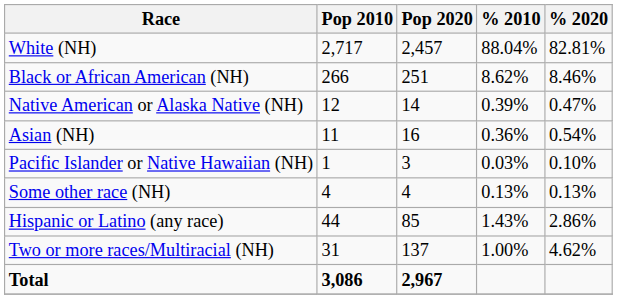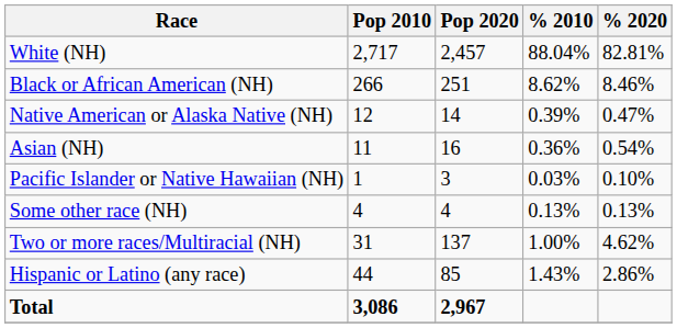 <table class="wikitable">
 <tr>
 <th>Race</th>
 <th>Pop 2010</th>
 <th>Pop 2020</th>
 <th>% 2010</th>
 <th>% 2020</th>
 </tr>
 <tr>
 <td><a href='#'>White</a> (NH)</td>
 <td>2,717</td>
 <td>2,457</td>
 <td>88.04%</td>
 <td>82.81%</td>
 </tr>
 <tr>
 <td><a href='#'>Black or African American</a> (NH)</td>
 <td>266</td>
 <td>251</td>
 <td>8.62%</td>
 <td>8.46%</td>
 </tr>
 <tr>
 <td><a href='#'>Native American</a> or <a href='#'>Alaska Native</a> (NH)</td>
 <td>12</td>
 <td>14</td>
 <td>0.39%</td>
 <td>0.47%</td>
 </tr>
 <tr>
 <td><a href='#'>Asian</a> (NH)</td>
 <td>11</td>
 <td>16</td>
 <td>0.36%</td>
 <td>0.54%</td>
 </tr>
 <tr>
 <td><a href='#'>Pacific Islander</a> or <a href='#'>Native Hawaiian</a> (NH)</td>
 <td>1</td>
 <td>3</td>
 <td>0.03%</td>
 <td>0.10%</td>
 </tr>
 <tr>
 <td><a href='#'>Some other race</a> (NH)</td>
 <td>4</td>
 <td>4</td>
 <td>0.13%</td>
 <td>0.13%</td>
 </tr>
 <tr>
+<td><a href='#'>Two or more races/Multiracial</a> (NH)</td>
+<td>31</td>
+<td>137</td>
+<td>1.00%</td>
+<td>4.62%</td>
+</tr>
+<tr>
 <td><a href='#'>Hispanic or Latino</a> (any race)</td>
 <td>44</td>
 <td>85</td>
 <td>1.43%</td>
 <td>2.86%</td>
-</tr>
-<tr>
-<td><a href='#'>Two or more races/Multiracial</a> (NH)</td>
-<td>31</td>
-<td>137</td>
-<td>1.00%</td>
-<td>4.62%</td>
 </tr>
 <tr>
 <td><strong>Total</strong></td>
 <td><strong>3,086</strong></td>
 <td><strong>2,967</strong></td>
 <td></td>
 <td></td>
 </tr>
 <tr>
 </tr>
 </table>
